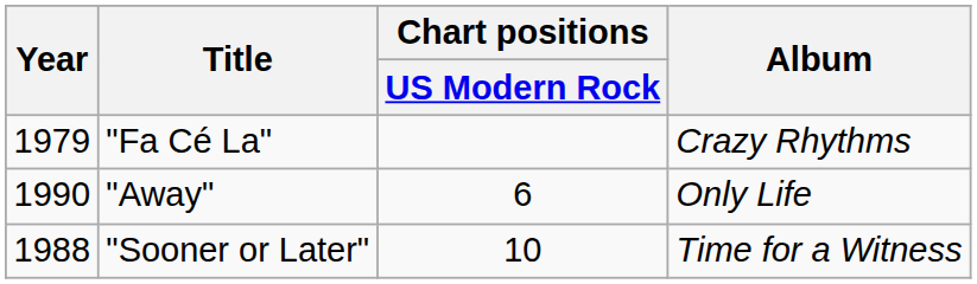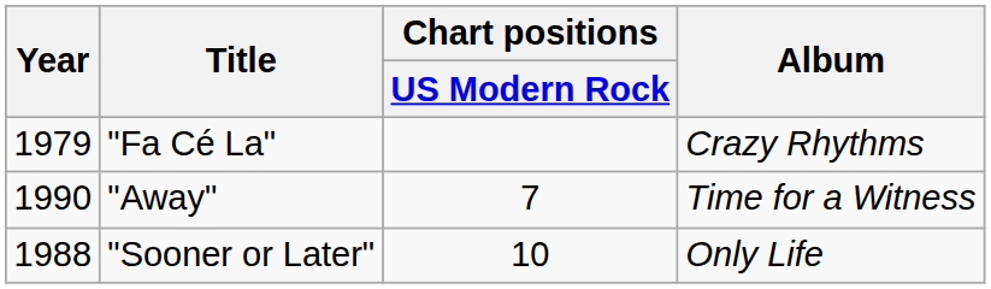 <table class="wikitable">
 <tr>
 <th rowspan="2">Year</th>
 <th rowspan="2">Title</th>
 <th>Chart positions</th>
 <th rowspan="2">Album</th>
 </tr>
 <tr>
 <th><a href='#'>US Modern Rock</a></th>
 </tr>
 <tr>
 <td>1979</td>
 <td>"Fa Cé La"</td>
 <td style="text-align:center;"></td>
 <td><em>Crazy Rhythms</em></td>
 </tr>
 <tr>
 <td>1990</td>
 <td>"Away"</td>
-<td style="text-align:center;">6</td>
-<td><em>Only Life</em></td>
+<td style="text-align:center;">7</td>
+<td><em>Time for a Witness</em></td>
 </tr>
 <tr>
 <td>1988</td>
 <td>"Sooner or Later"</td>
 <td style="text-align:center;">10</td>
-<td><em>Time for a Witness</em></td>
+<td><em>Only Life</em></td>
 </tr>
 </table>
